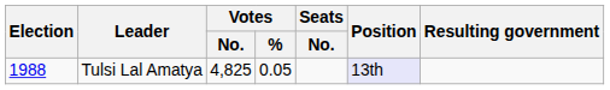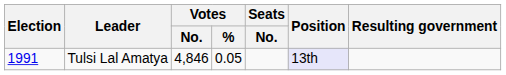 <table class="wikitable">
 <tr>
 <th rowspan="2">Election</th>
 <th rowspan="2">Leader</th>
 <th colspan="2">Votes</th>
 <th>Seats</th>
 <th rowspan="2">Position</th>
 <th rowspan="2">Resulting government</th>
 </tr>
 <tr>
 <th>No.</th>
 <th>%</th>
 <th>No.</th>
 </tr>
 <tr>
-<td><a href='#'>1988</a></td>
+<td><a href='#'>1991</a></td>
 <td>Tulsi Lal Amatya</td>
-<td>4,825</td>
+<td>4,846</td>
 <td>0.05</td>
 <td style="text-align:center;"></td>
 <td style="background: lavender;">13th</td>
 <td></td>
 </tr>
 </table>
